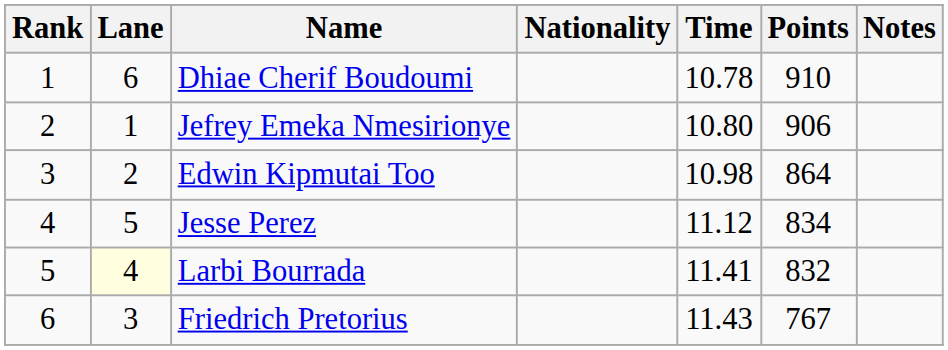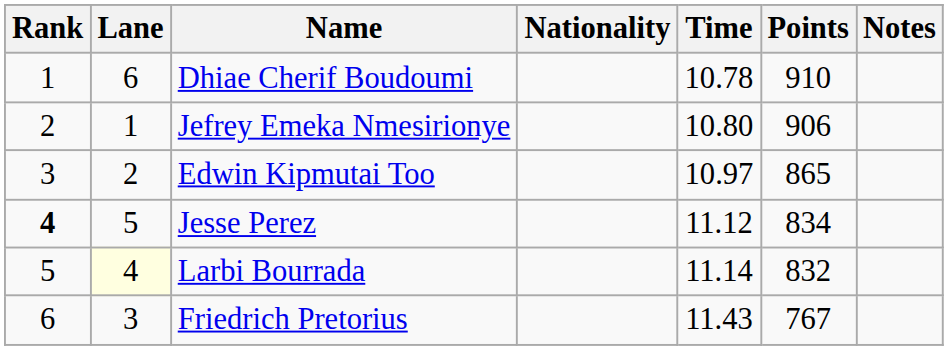 <table class="wikitable sortable" style="text-align:center">
 <tr>
 <th>Rank</th>
 <th>Lane</th>
 <th>Name</th>
 <th>Nationality</th>
 <th>Time</th>
 <th>Points</th>
 <th>Notes</th>
 </tr>
 <tr>
 <td>1</td>
 <td>6</td>
 <td align="left"><a href='#'>Dhiae Cherif Boudoumi</a></td>
 <td align=left></td>
 <td>10.78</td>
 <td>910</td>
 <td></td>
 </tr>
 <tr>
 <td>2</td>
 <td>1</td>
 <td align="left"><a href='#'>Jefrey Emeka Nmesirionye</a></td>
 <td align=left></td>
 <td>10.80</td>
 <td>906</td>
 <td></td>
 </tr>
 <tr>
 <td>3</td>
 <td>2</td>
 <td align="left"><a href='#'>Edwin Kipmutai Too</a></td>
 <td align=left></td>
-<td>10.98</td>
-<td>864</td>
+<td>10.97</td>
+<td>865</td>
 <td></td>
 </tr>
 <tr>
-<td>4</td>
+<td><strong>4</strong></td>
 <td>5</td>
 <td align="left"><a href='#'>Jesse Perez</a></td>
 <td align=left></td>
 <td>11.12</td>
 <td>834</td>
 <td></td>
 </tr>
 <tr>
 <td>5</td>
 <td style="background: lightyellow;">4</td>
 <td align="left"><a href='#'>Larbi Bourrada</a></td>
 <td align=left></td>
-<td>11.41</td>
+<td>11.14</td>
 <td>832</td>
 <td></td>
 </tr>
 <tr>
 <td>6</td>
 <td>3</td>
 <td align="left"><a href='#'>Friedrich Pretorius</a></td>
 <td align=left></td>
 <td>11.43</td>
 <td>767</td>
 <td></td>
 </tr>
 </table>
